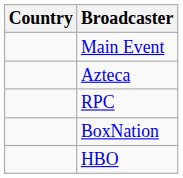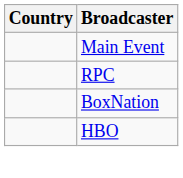 <table class="wikitable">
 <tr>
 <th align=center>Country</th>
 <th align=center>Broadcaster</th>
 </tr>
 <tr>
 <td></td>
 <td><a href='#'>Main Event</a></td>
-</tr>
-<tr>
-<td></td>
-<td><a href='#'>Azteca</a></td>
 </tr>
 <tr>
 <td></td>
 <td><a href='#'>RPC</a></td>
 </tr>
 <tr>
 <td></td>
 <td><a href='#'>BoxNation</a></td>
 </tr>
 <tr>
 <td></td>
 <td><a href='#'>HBO</a></td>
 </tr>
 </table>
